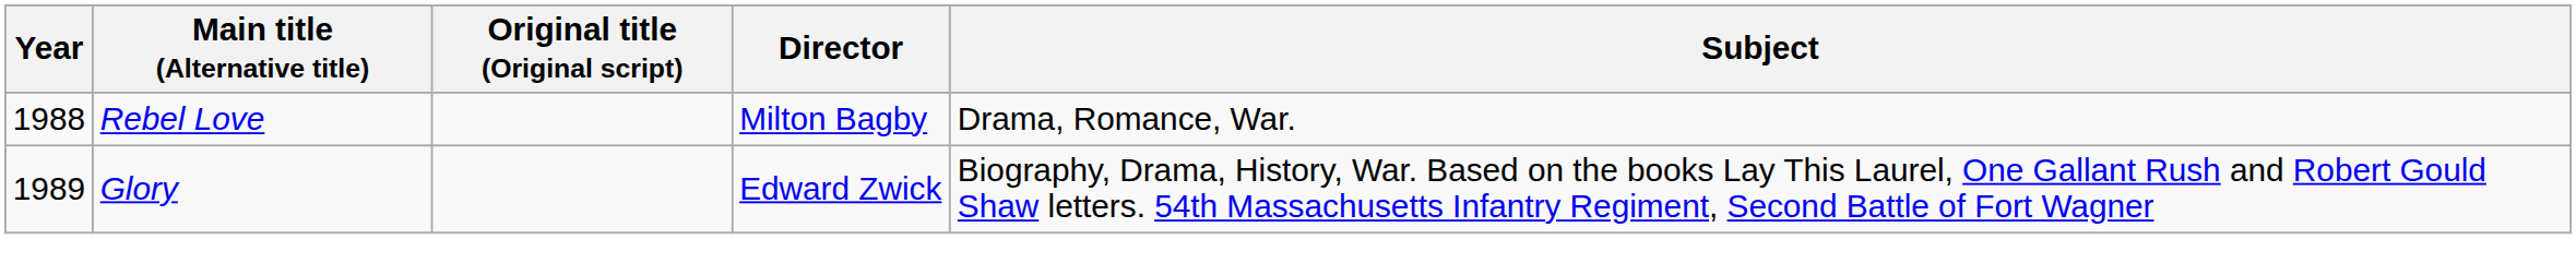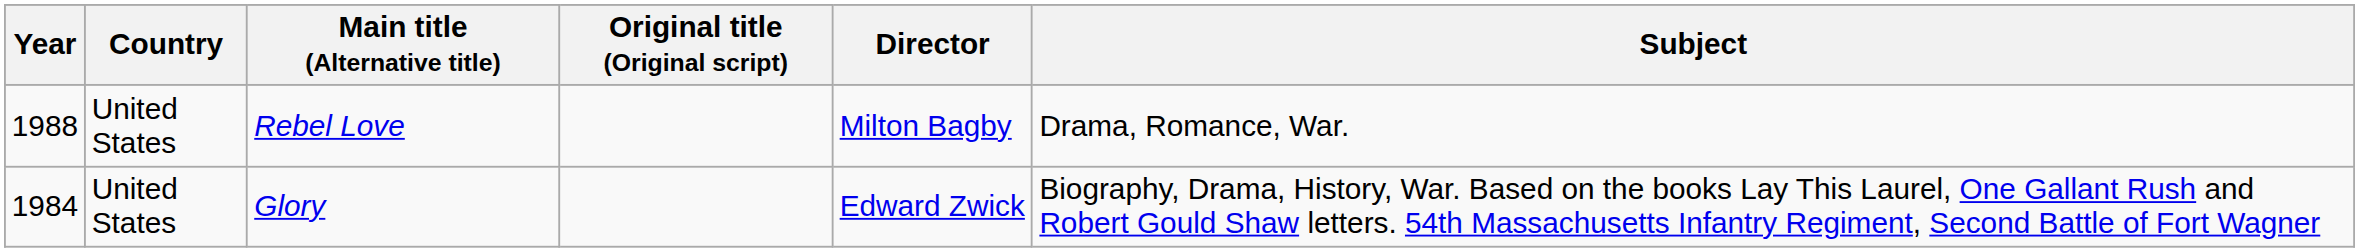 <table class="wikitable sortable" style="width:100%;">
 <tr>
 <th>Year</th>
+<th width= 80>Country</th>
 <th class="unsortable" style="width:160px;">Main title<br><small>(Alternative title)</small></th>
 <th class="unsortable" style="width:140px;">Original title<br><small>(Original script)</small></th>
 <th width=100>Director</th>
 <th class="unsortable">Subject</th>
 </tr>
 <tr>
 <td>1988</td>
+<td>United States</td>
 <td><em><a href='#'>Rebel Love</a></em></td>
 <td></td>
 <td><a href='#'>Milton Bagby</a></td>
 <td>Drama, Romance, War.</td>
 </tr>
 <tr>
-<td>1989</td>
+<td>1984</td>
+<td>United States</td>
 <td><em><a href='#'>Glory</a></em></td>
 <td></td>
 <td><a href='#'>Edward Zwick</a></td>
 <td>Biography, Drama, History, War. Based on the books Lay This Laurel, <a href='#'>One Gallant Rush</a> and <a href='#'>Robert Gould Shaw</a> letters. <a href='#'>54th Massachusetts Infantry Regiment</a>, <a href='#'>Second Battle of Fort Wagner</a></td>
 </tr>
 </table>
